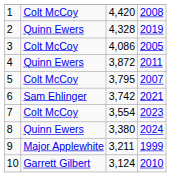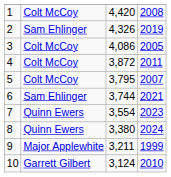 <table class="wikitable">
 <tr>
 </tr>
 <tr>
 <td>1</td>
 <td><a href='#'>Colt McCoy</a></td>
 <td><abbr>4,420</abbr></td>
 <td><a href='#'>2008</a></td>
 </tr>
 <tr>
 <td>2</td>
-<td><a href='#'>Quinn Ewers</a></td>
-<td><abbr>4,328</abbr></td>
+<td><a href='#'>Sam Ehlinger</a></td>
+<td><abbr>4,326</abbr></td>
 <td><a href='#'>2019</a></td>
 </tr>
 <tr>
 <td>3</td>
 <td><a href='#'>Colt McCoy</a></td>
 <td><abbr>4,086</abbr></td>
 <td><a href='#'>2005</a></td>
 </tr>
 <tr>
 <td>4</td>
-<td><a href='#'>Quinn Ewers</a></td>
+<td><a href='#'>Colt McCoy</a></td>
 <td><abbr>3,872</abbr></td>
 <td><a href='#'>2011</a></td>
 </tr>
 <tr>
 <td>5</td>
 <td><a href='#'>Colt McCoy</a></td>
 <td><abbr>3,795</abbr></td>
 <td><a href='#'>2007</a></td>
 </tr>
 <tr>
 <td>6</td>
 <td><a href='#'>Sam Ehlinger</a></td>
-<td><abbr>3,742</abbr></td>
+<td><abbr>3,744</abbr></td>
 <td><a href='#'>2021</a></td>
 </tr>
 <tr>
 <td>7</td>
-<td><a href='#'>Colt McCoy</a></td>
+<td><a href='#'>Quinn Ewers</a></td>
 <td><abbr>3,554</abbr></td>
 <td><a href='#'>2023</a></td>
 </tr>
 <tr>
 <td>8</td>
 <td><a href='#'>Quinn Ewers</a></td>
 <td><abbr>3,380</abbr></td>
 <td><a href='#'>2024</a></td>
 </tr>
 <tr>
 <td>9</td>
 <td><a href='#'>Major Applewhite</a></td>
 <td><abbr>3,211</abbr></td>
 <td><a href='#'>1999</a></td>
 </tr>
 <tr>
 <td>10</td>
 <td><a href='#'>Garrett Gilbert</a></td>
 <td><abbr>3,124</abbr></td>
 <td><a href='#'>2010</a></td>
 </tr>
 </table>
